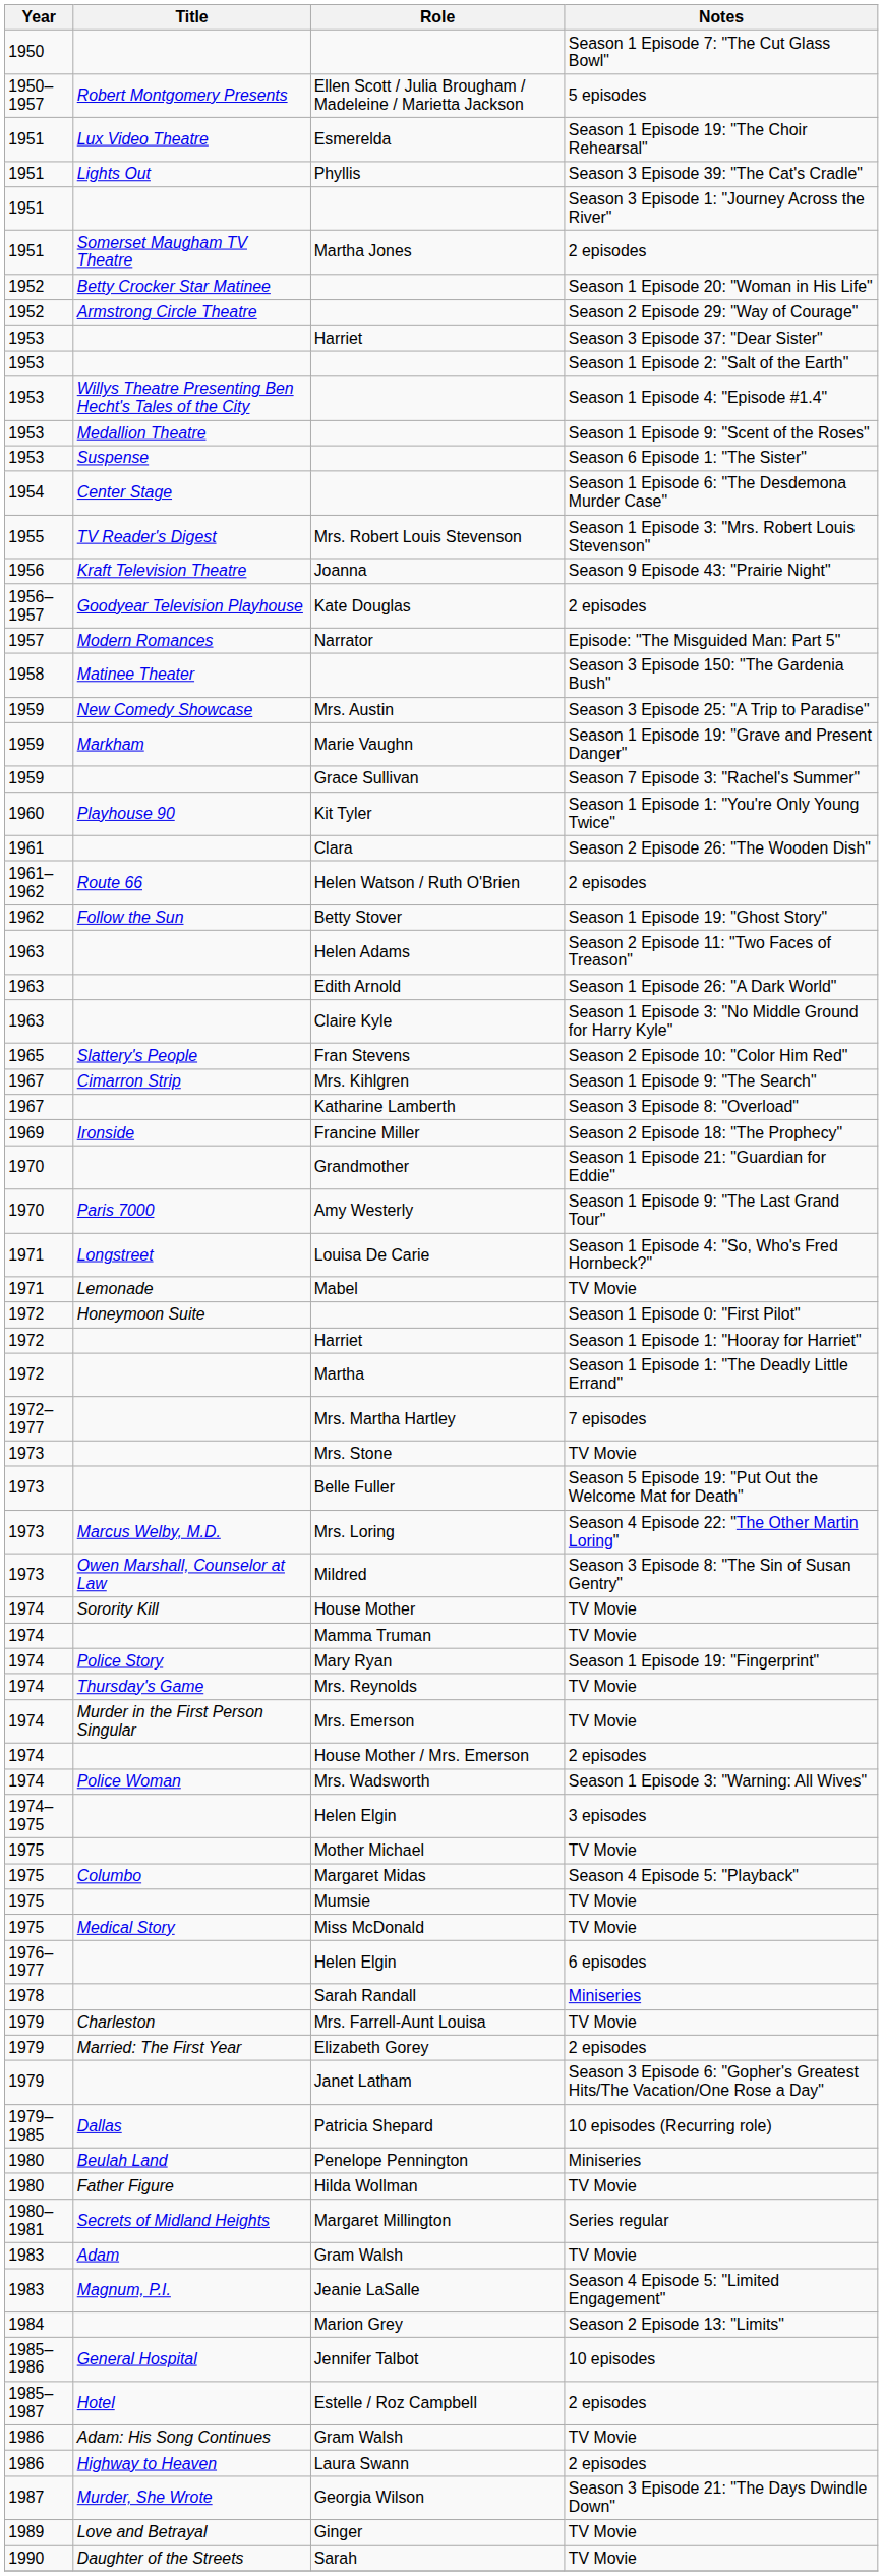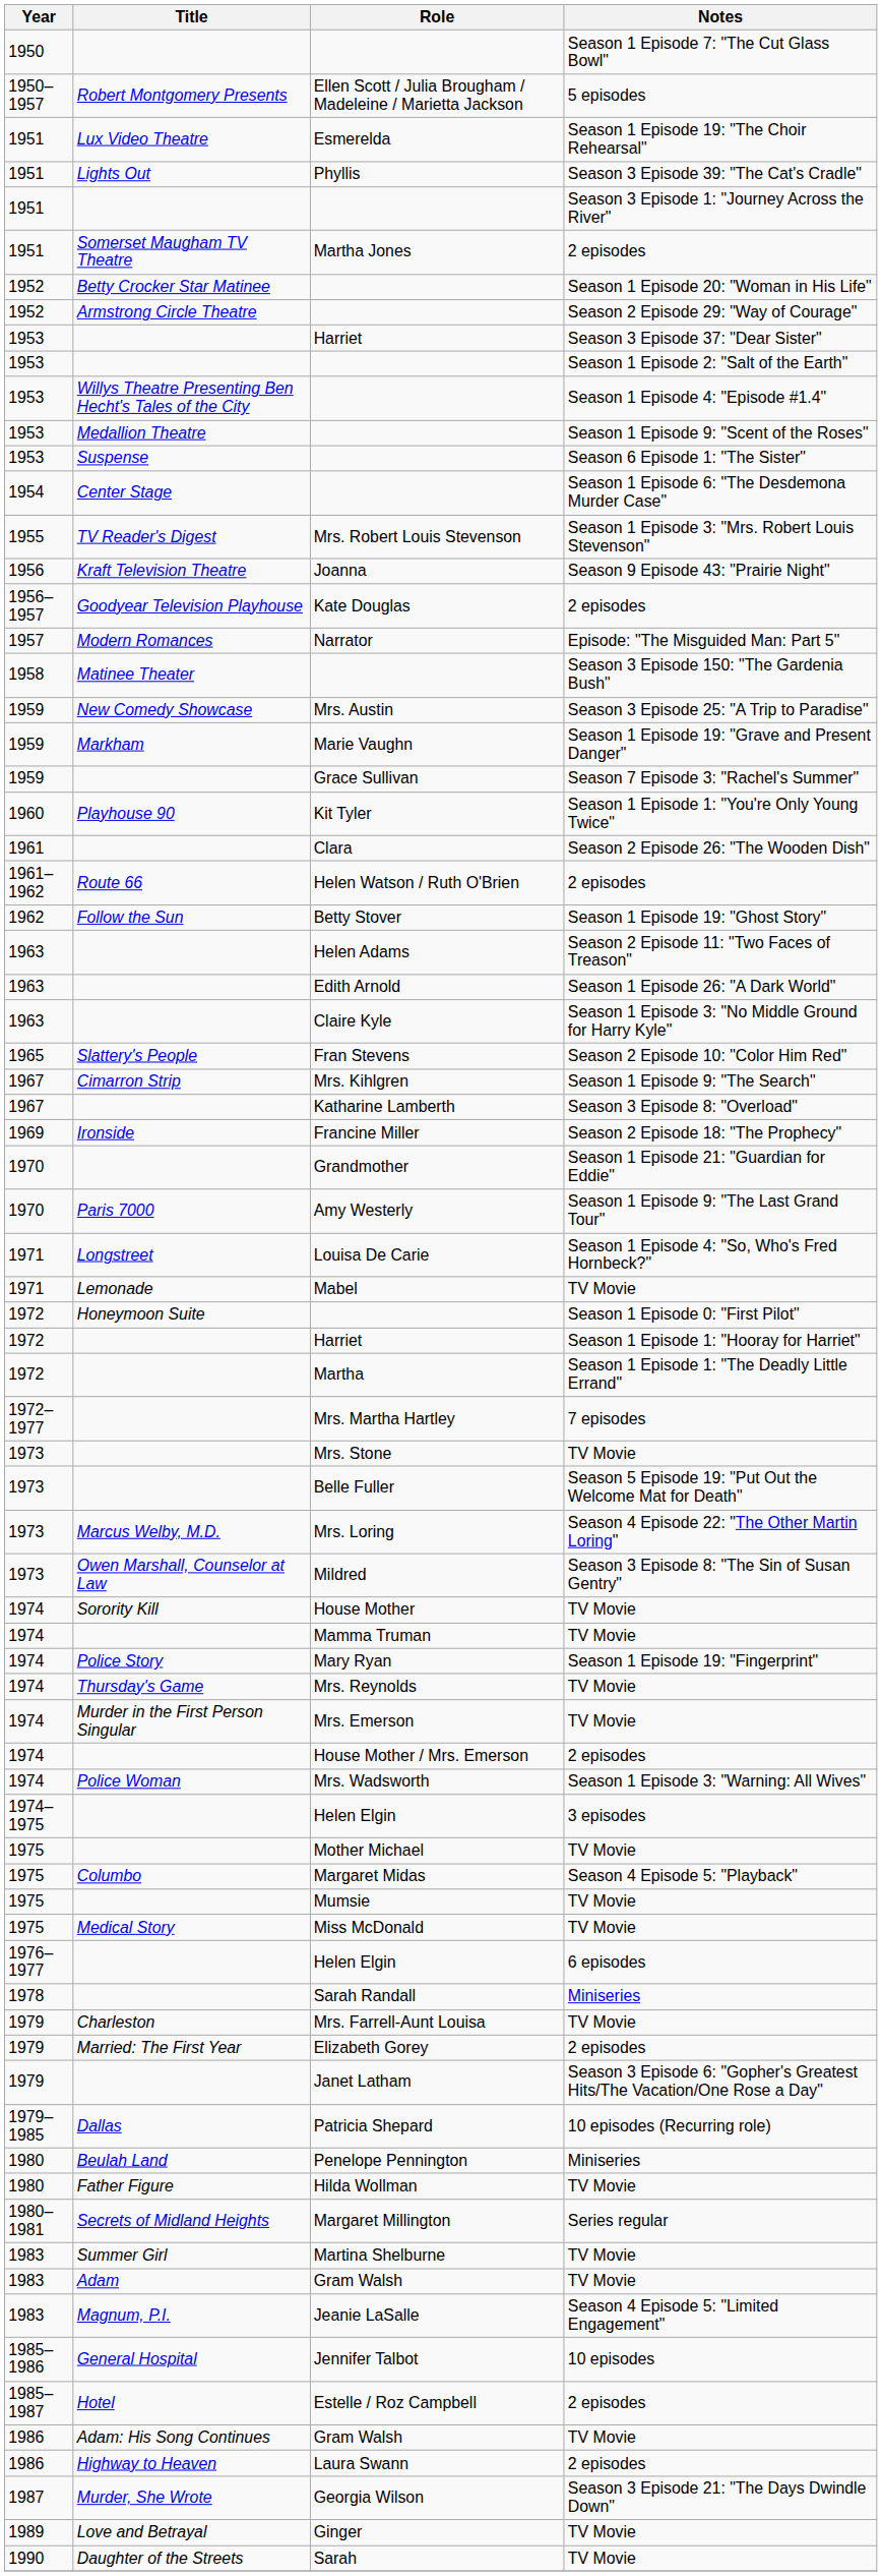 <table class="wikitable sortable">
 <tr>
 <th>Year</th>
 <th>Title</th>
 <th>Role</th>
 <th class="unsortable">Notes</th>
 </tr>
 <tr>
 <td>1950</td>
 <td><em></em></td>
 <td></td>
 <td>Season 1 Episode 7: "The Cut Glass Bowl"</td>
 </tr>
 <tr>
 <td>1950–1957</td>
 <td><em><a href='#'>Robert Montgomery Presents</a></em></td>
 <td>Ellen Scott / Julia Brougham / Madeleine / Marietta Jackson</td>
 <td>5 episodes</td>
 </tr>
 <tr>
 <td>1951</td>
 <td><em><a href='#'>Lux Video Theatre</a></em></td>
 <td>Esmerelda</td>
 <td>Season 1 Episode 19: "The Choir Rehearsal"</td>
 </tr>
 <tr>
 <td>1951</td>
 <td><em><a href='#'>Lights Out</a></em></td>
 <td>Phyllis</td>
 <td>Season 3 Episode 39: "The Cat's Cradle"</td>
 </tr>
 <tr>
 <td>1951</td>
 <td><em></em></td>
 <td></td>
 <td>Season 3 Episode 1: "Journey Across the River"</td>
 </tr>
 <tr>
 <td>1951</td>
 <td><em><a href='#'>Somerset Maugham TV Theatre</a></em></td>
 <td>Martha Jones</td>
 <td>2 episodes</td>
 </tr>
 <tr>
 <td>1952</td>
 <td><em><a href='#'>Betty Crocker Star Matinee</a></em></td>
 <td></td>
 <td>Season 1 Episode 20: "Woman in His Life"</td>
 </tr>
 <tr>
 <td>1952</td>
 <td><em><a href='#'>Armstrong Circle Theatre</a></em></td>
 <td></td>
 <td>Season 2 Episode 29: "Way of Courage"</td>
 </tr>
 <tr>
 <td>1953</td>
 <td><em></em></td>
 <td>Harriet</td>
 <td>Season 3 Episode 37: "Dear Sister"</td>
 </tr>
 <tr>
 <td>1953</td>
 <td><em></em></td>
 <td></td>
 <td>Season 1 Episode 2: "Salt of the Earth"</td>
 </tr>
 <tr>
 <td>1953</td>
 <td><em><a href='#'>Willys Theatre Presenting Ben Hecht's Tales of the City</a></em></td>
 <td></td>
 <td>Season 1 Episode 4: "Episode #1.4"</td>
 </tr>
 <tr>
 <td>1953</td>
 <td><em><a href='#'>Medallion Theatre</a></em></td>
 <td></td>
 <td>Season 1 Episode 9: "Scent of the Roses"</td>
 </tr>
 <tr>
 <td>1953</td>
 <td><em><a href='#'>Suspense</a></em></td>
 <td></td>
 <td>Season 6 Episode 1: "The Sister"</td>
 </tr>
 <tr>
 <td>1954</td>
 <td><em><a href='#'>Center Stage</a></em></td>
 <td></td>
 <td>Season 1 Episode 6: "The Desdemona Murder Case"</td>
 </tr>
 <tr>
 <td>1955</td>
 <td><em><a href='#'>TV Reader's Digest</a></em></td>
 <td>Mrs. Robert Louis Stevenson</td>
 <td>Season 1 Episode 3: "Mrs. Robert Louis Stevenson"</td>
 </tr>
 <tr>
 <td>1956</td>
 <td><em><a href='#'>Kraft Television Theatre</a></em></td>
 <td>Joanna</td>
 <td>Season 9 Episode 43: "Prairie Night"</td>
 </tr>
 <tr>
 <td>1956–1957</td>
 <td><em><a href='#'>Goodyear Television Playhouse</a></em></td>
 <td>Kate Douglas</td>
 <td>2 episodes</td>
 </tr>
 <tr>
 <td>1957</td>
 <td><em><a href='#'>Modern Romances</a></em></td>
 <td>Narrator</td>
 <td>Episode: "The Misguided Man: Part 5"</td>
 </tr>
 <tr>
 <td>1958</td>
 <td><em><a href='#'>Matinee Theater</a></em></td>
 <td></td>
 <td>Season 3 Episode 150: "The Gardenia Bush"</td>
 </tr>
 <tr>
 <td>1959</td>
 <td><em><a href='#'>New Comedy Showcase</a></em></td>
 <td>Mrs. Austin</td>
 <td>Season 3 Episode 25: "A Trip to Paradise"</td>
 </tr>
 <tr>
 <td>1959</td>
 <td><em><a href='#'>Markham</a></em></td>
 <td>Marie Vaughn</td>
 <td>Season 1 Episode 19: "Grave and Present Danger"</td>
 </tr>
 <tr>
 <td>1959</td>
 <td><em></em></td>
 <td>Grace Sullivan</td>
 <td>Season 7 Episode 3: "Rachel's Summer"</td>
 </tr>
 <tr>
 <td>1960</td>
 <td><em><a href='#'>Playhouse 90</a></em></td>
 <td>Kit Tyler</td>
 <td>Season 1 Episode 1: "You're Only Young Twice"</td>
 </tr>
 <tr>
 <td>1961</td>
 <td><em></em></td>
 <td>Clara</td>
 <td>Season 2 Episode 26: "The Wooden Dish"</td>
 </tr>
 <tr>
 <td>1961–1962</td>
 <td><em><a href='#'>Route 66</a></em></td>
 <td>Helen Watson / Ruth O'Brien</td>
 <td>2 episodes</td>
 </tr>
 <tr>
 <td>1962</td>
 <td><em><a href='#'>Follow the Sun</a></em></td>
 <td>Betty Stover</td>
 <td>Season 1 Episode 19: "Ghost Story"</td>
 </tr>
 <tr>
 <td>1963</td>
 <td><em></em></td>
 <td>Helen Adams</td>
 <td>Season 2 Episode 11: "Two Faces of Treason"</td>
 </tr>
 <tr>
 <td>1963</td>
 <td><em></em></td>
 <td>Edith Arnold</td>
 <td>Season 1 Episode 26: "A Dark World"</td>
 </tr>
 <tr>
 <td>1963</td>
 <td><em></em></td>
 <td>Claire Kyle</td>
 <td>Season 1 Episode 3: "No Middle Ground for Harry Kyle"</td>
 </tr>
 <tr>
 <td>1965</td>
 <td><em><a href='#'>Slattery's People</a></em></td>
 <td>Fran Stevens</td>
 <td>Season 2 Episode 10: "Color Him Red"</td>
 </tr>
 <tr>
 <td>1967</td>
 <td><em><a href='#'>Cimarron Strip</a></em></td>
 <td>Mrs. Kihlgren</td>
 <td>Season 1 Episode 9: "The Search"</td>
 </tr>
 <tr>
 <td>1967</td>
 <td><em></em></td>
 <td>Katharine Lamberth</td>
 <td>Season 3 Episode 8: "Overload"</td>
 </tr>
 <tr>
 <td>1969</td>
 <td><em><a href='#'>Ironside</a></em></td>
 <td>Francine Miller</td>
 <td>Season 2 Episode 18: "The Prophecy"</td>
 </tr>
 <tr>
 <td>1970</td>
 <td><em></em></td>
 <td>Grandmother</td>
 <td>Season 1 Episode 21: "Guardian for Eddie"</td>
 </tr>
 <tr>
 <td>1970</td>
 <td><em><a href='#'>Paris 7000</a></em></td>
 <td>Amy Westerly</td>
 <td>Season 1 Episode 9: "The Last Grand Tour"</td>
 </tr>
 <tr>
 <td>1971</td>
 <td><em><a href='#'>Longstreet</a></em></td>
 <td>Louisa De Carie</td>
 <td>Season 1 Episode 4: "So, Who's Fred Hornbeck?"</td>
 </tr>
 <tr>
 <td>1971</td>
 <td><em>Lemonade</em></td>
 <td>Mabel</td>
 <td>TV Movie</td>
 </tr>
 <tr>
 <td>1972</td>
 <td><em>Honeymoon Suite</em></td>
 <td></td>
 <td>Season 1 Episode 0: "First Pilot"</td>
 </tr>
 <tr>
 <td>1972</td>
 <td><em></em></td>
 <td>Harriet</td>
 <td>Season 1 Episode 1: "Hooray for Harriet"</td>
 </tr>
 <tr>
 <td>1972</td>
 <td><em></em></td>
 <td>Martha</td>
 <td>Season 1 Episode 1: "The Deadly Little Errand"</td>
 </tr>
 <tr>
 <td>1972–1977</td>
 <td><em></em></td>
 <td>Mrs. Martha Hartley</td>
 <td>7 episodes</td>
 </tr>
 <tr>
 <td>1973</td>
 <td><em></em></td>
 <td>Mrs. Stone</td>
 <td>TV Movie</td>
 </tr>
 <tr>
 <td>1973</td>
 <td><em></em></td>
 <td>Belle Fuller</td>
 <td>Season 5 Episode 19: "Put Out the Welcome Mat for Death"</td>
 </tr>
 <tr>
 <td>1973</td>
 <td><em><a href='#'>Marcus Welby, M.D.</a></em></td>
 <td>Mrs. Loring</td>
 <td>Season 4 Episode 22: "<a href='#'>The Other Martin Loring</a>"</td>
 </tr>
 <tr>
 <td>1973</td>
 <td><em><a href='#'>Owen Marshall, Counselor at Law</a></em></td>
 <td>Mildred</td>
 <td>Season 3 Episode 8: "The Sin of Susan Gentry"</td>
 </tr>
 <tr>
 <td>1974</td>
 <td><em>Sorority Kill</em></td>
 <td>House Mother</td>
 <td>TV Movie</td>
 </tr>
 <tr>
 <td>1974</td>
 <td><em></em></td>
 <td>Mamma Truman</td>
 <td>TV Movie</td>
 </tr>
 <tr>
 <td>1974</td>
 <td><em><a href='#'>Police Story</a></em></td>
 <td>Mary Ryan</td>
 <td>Season 1 Episode 19: "Fingerprint"</td>
 </tr>
 <tr>
 <td>1974</td>
 <td><em><a href='#'>Thursday's Game</a></em></td>
 <td>Mrs. Reynolds</td>
 <td>TV Movie</td>
 </tr>
 <tr>
 <td>1974</td>
 <td><em>Murder in the First Person Singular</em></td>
 <td>Mrs. Emerson</td>
 <td>TV Movie</td>
 </tr>
 <tr>
 <td>1974</td>
 <td><em></em></td>
 <td>House Mother / Mrs. Emerson</td>
 <td>2 episodes</td>
 </tr>
 <tr>
 <td>1974</td>
 <td><em><a href='#'>Police Woman</a></em></td>
 <td>Mrs. Wadsworth</td>
 <td>Season 1 Episode 3: "Warning: All Wives"</td>
 </tr>
 <tr>
 <td>1974–1975</td>
 <td><em></em></td>
 <td>Helen Elgin</td>
 <td>3 episodes</td>
 </tr>
 <tr>
 <td>1975</td>
 <td><em></em></td>
 <td>Mother Michael</td>
 <td>TV Movie</td>
 </tr>
 <tr>
 <td>1975</td>
 <td><em><a href='#'>Columbo</a></em></td>
 <td>Margaret Midas</td>
 <td>Season 4 Episode 5: "Playback"</td>
 </tr>
 <tr>
 <td>1975</td>
 <td><em></em></td>
 <td>Mumsie</td>
 <td>TV Movie</td>
 </tr>
 <tr>
 <td>1975</td>
 <td><em><a href='#'>Medical Story</a></em></td>
 <td>Miss McDonald</td>
 <td>TV Movie</td>
 </tr>
 <tr>
 <td>1976–1977</td>
 <td><em></em></td>
 <td>Helen Elgin</td>
 <td>6 episodes</td>
 </tr>
 <tr>
 <td>1978</td>
 <td><em></em></td>
 <td>Sarah Randall</td>
 <td><a href='#'>Miniseries</a></td>
 </tr>
 <tr>
 <td>1979</td>
 <td><em>Charleston</em></td>
 <td>Mrs. Farrell-Aunt Louisa</td>
 <td>TV Movie</td>
 </tr>
 <tr>
 <td>1979</td>
 <td><em>Married: The First Year</em></td>
 <td>Elizabeth Gorey</td>
 <td>2 episodes</td>
 </tr>
 <tr>
 <td>1979</td>
 <td><em></em></td>
 <td>Janet Latham</td>
 <td>Season 3 Episode 6: "Gopher's Greatest Hits/The Vacation/One Rose a Day"</td>
 </tr>
 <tr>
 <td>1979–1985</td>
 <td><em><a href='#'>Dallas</a></em></td>
 <td>Patricia Shepard</td>
 <td>10 episodes (Recurring role)</td>
 </tr>
 <tr>
 <td>1980</td>
 <td><em><a href='#'>Beulah Land</a></em></td>
 <td>Penelope Pennington</td>
 <td>Miniseries</td>
 </tr>
 <tr>
 <td>1980</td>
 <td><em>Father Figure</em></td>
 <td>Hilda Wollman</td>
 <td>TV Movie</td>
 </tr>
 <tr>
 <td>1980–1981</td>
 <td><em><a href='#'>Secrets of Midland Heights</a></em></td>
 <td>Margaret Millington</td>
 <td>Series regular</td>
 </tr>
 <tr>
 <td>1983</td>
+<td><em>Summer Girl</em></td>
+<td>Martina Shelburne</td>
+<td>TV Movie</td>
+</tr>
+<tr>
+<td>1983</td>
 <td><em><a href='#'>Adam</a></em></td>
 <td>Gram Walsh</td>
 <td>TV Movie</td>
 </tr>
 <tr>
 <td>1983</td>
 <td><em><a href='#'>Magnum, P.I.</a></em></td>
 <td>Jeanie LaSalle</td>
 <td>Season 4 Episode 5: "Limited Engagement"</td>
-</tr>
-<tr>
-<td>1984</td>
-<td><em></em></td>
-<td>Marion Grey</td>
-<td>Season 2 Episode 13: "Limits"</td>
 </tr>
 <tr>
 <td>1985–1986</td>
 <td><em><a href='#'>General Hospital</a></em></td>
 <td>Jennifer Talbot</td>
 <td>10 episodes</td>
 </tr>
 <tr>
 <td>1985–1987</td>
 <td><em><a href='#'>Hotel</a></em></td>
 <td>Estelle / Roz Campbell</td>
 <td>2 episodes</td>
 </tr>
 <tr>
 <td>1986</td>
 <td><em>Adam: His Song Continues</em></td>
 <td>Gram Walsh</td>
 <td>TV Movie</td>
 </tr>
 <tr>
 <td>1986</td>
 <td><em><a href='#'>Highway to Heaven</a></em></td>
 <td>Laura Swann</td>
 <td>2 episodes</td>
 </tr>
 <tr>
 <td>1987</td>
 <td><em><a href='#'>Murder, She Wrote</a></em></td>
 <td>Georgia Wilson</td>
 <td>Season 3 Episode 21: "The Days Dwindle Down"</td>
 </tr>
 <tr>
 <td>1989</td>
 <td><em>Love and Betrayal</em></td>
 <td>Ginger</td>
 <td>TV Movie</td>
 </tr>
 <tr>
 <td>1990</td>
 <td><em>Daughter of the Streets</em></td>
 <td>Sarah</td>
 <td>TV Movie</td>
 </tr>
 <tr>
 </tr>
 </table>
